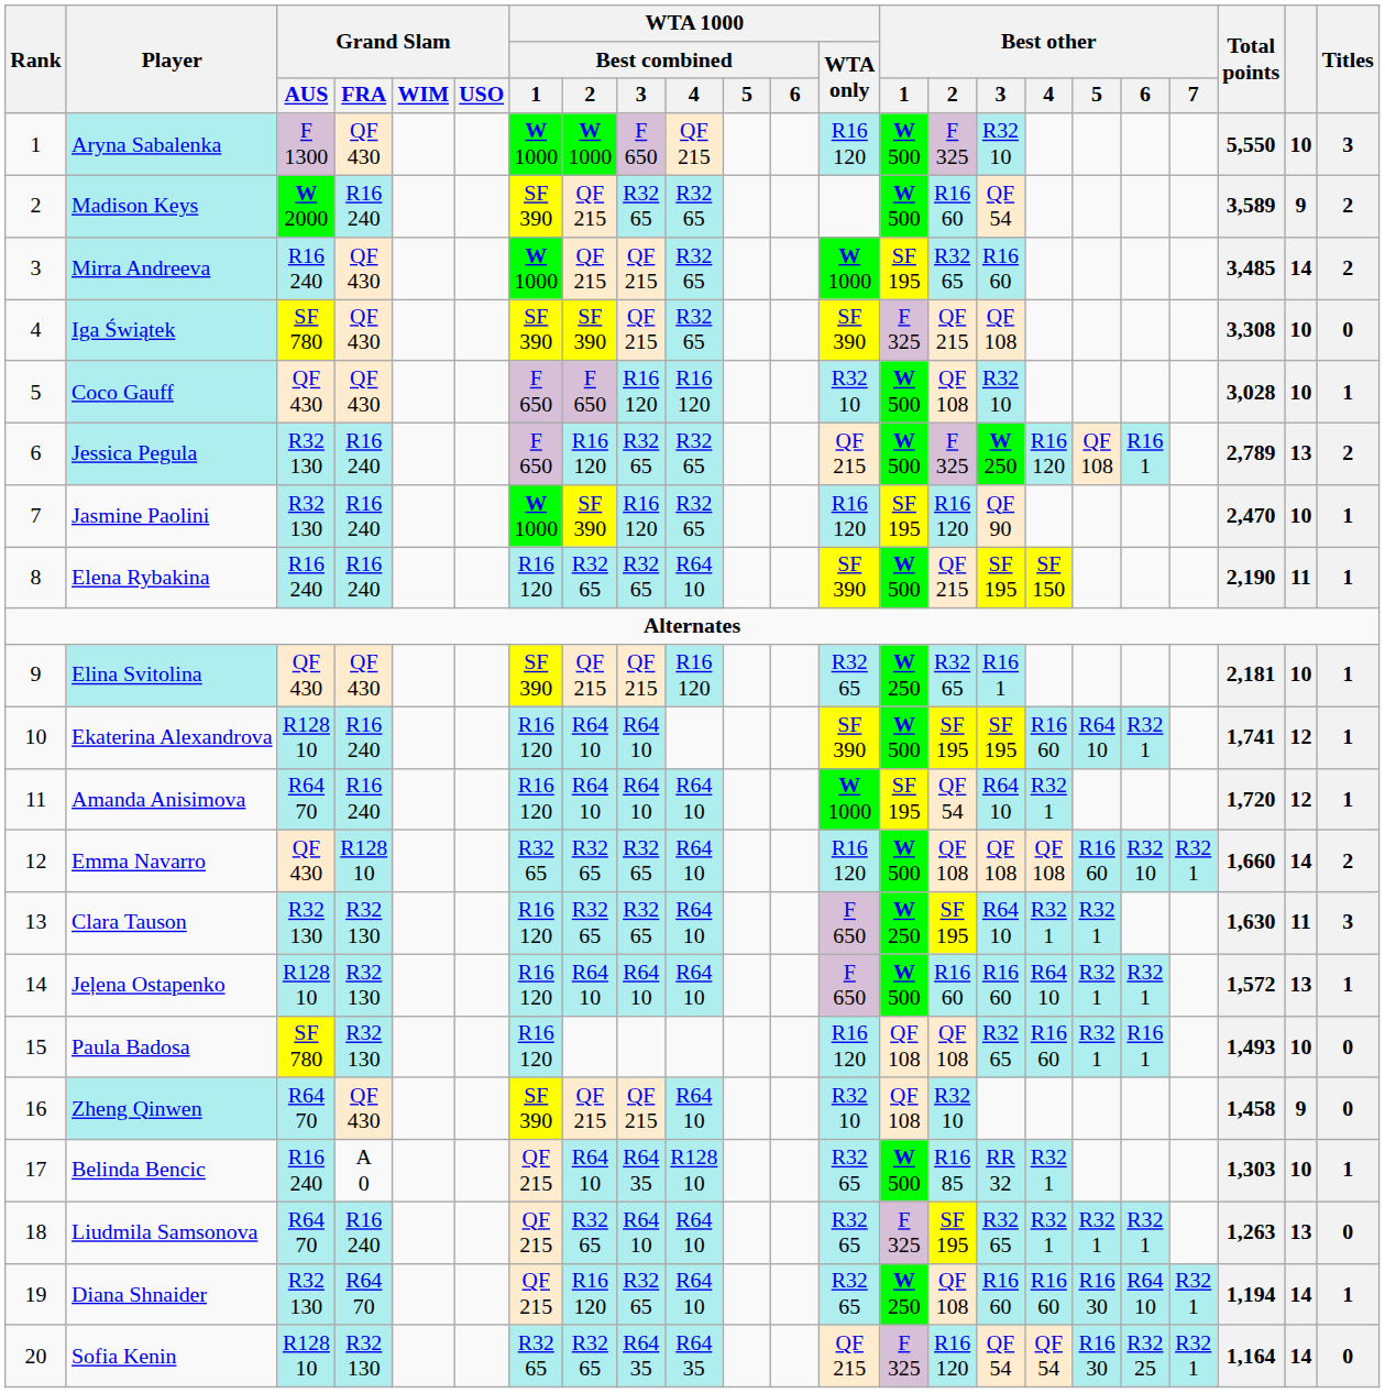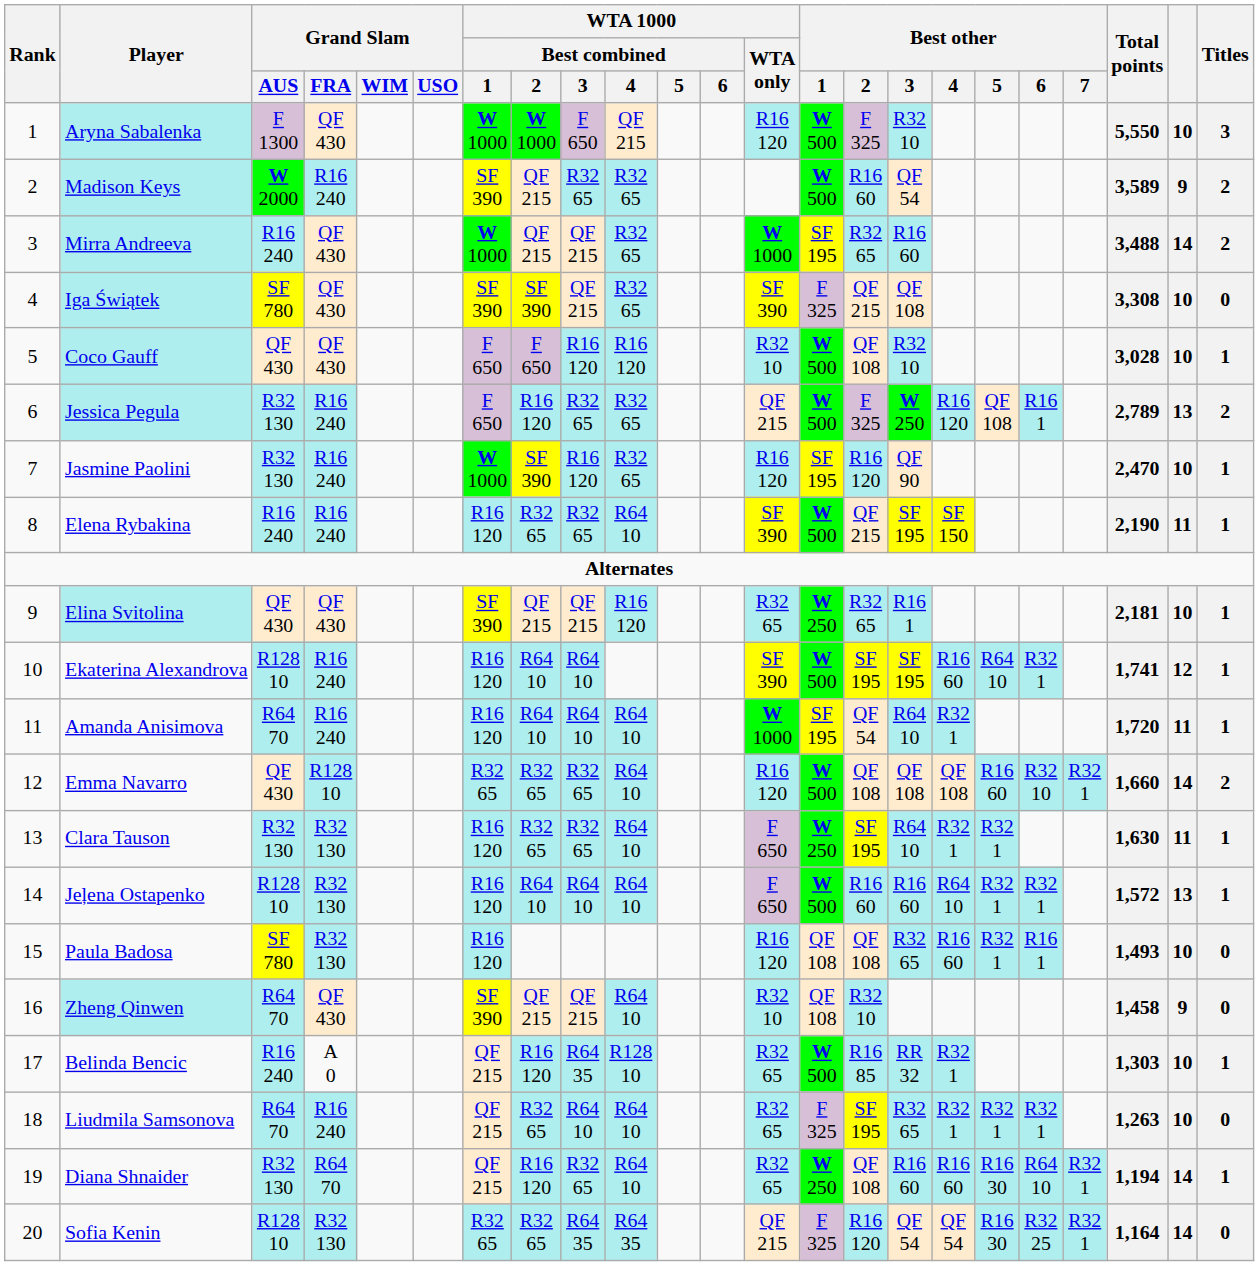 <table class="wikitable nowrap" style=font-size:90%;text-align:center>
 <tr>
 <th rowspan=3>Rank</th>
 <th rowspan=3>Player</th>
 <th rowspan=2 colspan=4>Grand Slam</th>
 <th colspan=7>WTA 1000</th>
 <th rowspan=2 colspan=7>Best other</th>
 <th rowspan=3>Total<br>points</th>
 <th rowspan=3></th>
 <th rowspan=3>Titles</th>
 </tr>
 <tr>
 <th colspan=6>Best combined</th>
 <th rowspan=2>WTA<br>only</th>
 </tr>
 <tr>
 <th><a href='#'>AUS</a></th>
 <th><a href='#'>FRA</a></th>
 <th><a href='#'>WIM</a></th>
 <th><a href='#'>USO</a></th>
 <th width=25>1</th>
 <th width=25>2</th>
 <th width=25>3</th>
 <th width=25>4</th>
 <th width=25>5</th>
 <th width=25>6</th>
 <th width=25>1</th>
 <th width=25>2</th>
 <th width=25>3</th>
 <th width=25>4</th>
 <th width=25>5</th>
 <th width=25>6</th>
 <th width=25>7</th>
 </tr>
 <tr>
 <td>1</td>
 <td align=left bgcolor=afeeee> <a href='#'>Aryna Sabalenka</a></td>
 <td bgcolor=thistle><a href='#'>F</a><br>1300</td>
 <td bgcolor=ffebcd><a href='#'>QF</a><br>430</td>
 <td></td>
 <td></td>
 <td bgcolor=lime><strong><a href='#'>W</a></strong><br>1000</td>
 <td bgcolor=lime><strong><a href='#'>W</a></strong><br>1000</td>
 <td bgcolor=thistle><a href='#'>F</a><br>650</td>
 <td bgcolor=ffebcd><a href='#'>QF</a><br>215</td>
 <td></td>
 <td></td>
 <td bgcolor=afeeee><a href='#'>R16</a><br>120</td>
 <td bgcolor=lime><strong><a href='#'>W</a></strong><br>500</td>
 <td bgcolor=thistle><a href='#'>F</a><br>325</td>
 <td bgcolor=afeeee><a href='#'>R32</a><br>10</td>
 <td></td>
 <td></td>
 <td></td>
 <td></td>
 <th>5,550</th>
 <th>10</th>
 <th>3</th>
 </tr>
 <tr>
 <td>2</td>
 <td align=left bgcolor=afeeee> <a href='#'>Madison Keys</a></td>
 <td bgcolor=lime><strong><a href='#'>W</a></strong><br>2000</td>
 <td bgcolor=afeeee><a href='#'>R16</a><br>240</td>
 <td></td>
 <td></td>
 <td bgcolor=yellow><a href='#'>SF</a><br>390</td>
 <td bgcolor=ffebcd><a href='#'>QF</a><br>215</td>
 <td bgcolor=afeeee><a href='#'>R32</a><br>65</td>
 <td bgcolor=afeeee><a href='#'>R32</a><br>65</td>
 <td></td>
 <td></td>
 <td></td>
 <td bgcolor=lime><strong><a href='#'>W</a></strong><br>500</td>
 <td bgcolor=afeeee><a href='#'>R16</a><br>60</td>
 <td bgcolor=ffebcd><a href='#'>QF</a><br>54</td>
 <td></td>
 <td></td>
 <td></td>
 <td></td>
 <th>3,589</th>
 <th>9</th>
 <th>2</th>
 </tr>
 <tr>
 <td>3</td>
 <td align=left bgcolor=afeeee> <a href='#'>Mirra Andreeva</a></td>
 <td bgcolor=afeeee><a href='#'>R16</a><br>240</td>
 <td bgcolor=ffebcd><a href='#'>QF</a><br>430</td>
 <td></td>
 <td></td>
 <td bgcolor=lime><strong><a href='#'>W</a></strong><br>1000</td>
 <td bgcolor=ffebcd><a href='#'>QF</a><br>215</td>
 <td bgcolor=ffebcd><a href='#'>QF</a><br>215</td>
 <td bgcolor=afeeee><a href='#'>R32</a><br>65</td>
 <td></td>
 <td></td>
 <td bgcolor=lime><strong><a href='#'>W</a></strong><br>1000</td>
 <td bgcolor=yellow><a href='#'>SF</a><br>195</td>
 <td bgcolor=afeeee><a href='#'>R32</a><br>65</td>
 <td bgcolor=afeeee><a href='#'>R16</a><br>60</td>
 <td></td>
 <td></td>
 <td></td>
 <td></td>
-<th>3,485</th>
+<th>3,488</th>
 <th>14</th>
 <th>2</th>
 </tr>
 <tr>
 <td>4</td>
 <td align=left bgcolor=afeeee> <a href='#'>Iga Świątek</a></td>
 <td bgcolor=yellow><a href='#'>SF</a><br>780</td>
 <td bgcolor=ffebcd><a href='#'>QF</a><br>430</td>
 <td></td>
 <td></td>
 <td bgcolor=yellow><a href='#'>SF</a><br>390</td>
 <td bgcolor=yellow><a href='#'>SF</a><br>390</td>
 <td bgcolor=ffebcd><a href='#'>QF</a><br>215</td>
 <td bgcolor=afeeee><a href='#'>R32</a><br>65</td>
 <td></td>
 <td></td>
 <td bgcolor=yellow><a href='#'>SF</a><br>390</td>
 <td bgcolor=thistle><a href='#'>F</a><br>325</td>
 <td bgcolor=ffebcd><a href='#'>QF</a><br>215</td>
 <td bgcolor=ffebcd><a href='#'>QF</a><br>108</td>
 <td></td>
 <td></td>
 <td></td>
 <td></td>
 <th>3,308</th>
 <th>10</th>
 <th>0</th>
 </tr>
 <tr>
 <td>5</td>
 <td align=left bgcolor=afeeee> <a href='#'>Coco Gauff</a></td>
 <td bgcolor=ffebcd><a href='#'>QF</a><br>430</td>
 <td bgcolor=ffebcd><a href='#'>QF</a><br>430</td>
 <td></td>
 <td></td>
 <td bgcolor=thistle><a href='#'>F</a><br>650</td>
 <td bgcolor=thistle><a href='#'>F</a><br>650</td>
 <td bgcolor=afeeee><a href='#'>R16</a><br>120</td>
 <td bgcolor=afeeee><a href='#'>R16</a><br>120</td>
 <td></td>
 <td></td>
 <td bgcolor=afeeee><a href='#'>R32</a><br>10</td>
 <td bgcolor=lime><strong><a href='#'>W</a></strong><br>500</td>
 <td bgcolor=ffebcd><a href='#'>QF</a><br>108</td>
 <td bgcolor=afeeee><a href='#'>R32</a><br>10</td>
 <td></td>
 <td></td>
 <td></td>
 <td></td>
 <th>3,028</th>
 <th>10</th>
 <th>1</th>
 </tr>
 <tr>
 <td>6</td>
 <td align=left bgcolor=afeeee> <a href='#'>Jessica Pegula</a></td>
 <td bgcolor=afeeee><a href='#'>R32</a><br>130</td>
 <td bgcolor=afeeee><a href='#'>R16</a><br>240</td>
 <td></td>
 <td></td>
 <td bgcolor=thistle><a href='#'>F</a><br>650</td>
 <td bgcolor=afeeee><a href='#'>R16</a><br>120</td>
 <td bgcolor=afeeee><a href='#'>R32</a><br>65</td>
 <td bgcolor=afeeee><a href='#'>R32</a><br>65</td>
 <td></td>
 <td></td>
 <td bgcolor=ffebcd><a href='#'>QF</a><br>215</td>
 <td bgcolor=lime><strong><a href='#'>W</a></strong><br>500</td>
 <td bgcolor=thistle><a href='#'>F</a><br>325</td>
 <td bgcolor=lime><strong><a href='#'>W</a></strong><br>250</td>
 <td bgcolor=afeeee><a href='#'>R16</a><br>120</td>
 <td bgcolor=ffebcd><a href='#'>QF</a><br>108</td>
 <td bgcolor=afeeee><a href='#'>R16</a><br>1</td>
 <td></td>
 <th>2,789</th>
 <th>13</th>
 <th>2</th>
 </tr>
 <tr>
 <td>7</td>
 <td align=left> <a href='#'>Jasmine Paolini</a></td>
 <td bgcolor=afeeee><a href='#'>R32</a><br>130</td>
 <td bgcolor=afeeee><a href='#'>R16</a><br>240</td>
 <td></td>
 <td></td>
 <td bgcolor=lime><strong><a href='#'>W</a></strong><br>1000</td>
 <td bgcolor=yellow><a href='#'>SF</a><br>390</td>
 <td bgcolor=afeeee><a href='#'>R16</a><br>120</td>
 <td bgcolor=afeeee><a href='#'>R32</a><br>65</td>
 <td></td>
 <td></td>
 <td bgcolor=afeeee><a href='#'>R16</a><br>120</td>
 <td bgcolor=yellow><a href='#'>SF</a><br>195</td>
 <td bgcolor=afeeee><a href='#'>R16</a><br>120</td>
 <td bgcolor=ffebcd><a href='#'>QF</a><br>90</td>
 <td></td>
 <td></td>
 <td></td>
 <td></td>
 <th>2,470</th>
 <th>10</th>
 <th>1</th>
 </tr>
 <tr>
 <td>8</td>
 <td align=left> <a href='#'>Elena Rybakina</a></td>
 <td bgcolor=afeeee><a href='#'>R16</a><br>240</td>
 <td bgcolor=afeeee><a href='#'>R16</a><br>240</td>
 <td></td>
 <td></td>
 <td bgcolor=afeeee><a href='#'>R16</a><br>120</td>
 <td bgcolor=afeeee><a href='#'>R32</a><br>65</td>
 <td bgcolor=afeeee><a href='#'>R32</a><br>65</td>
 <td bgcolor=afeeee><a href='#'>R64</a><br>10</td>
 <td></td>
 <td></td>
 <td bgcolor=yellow><a href='#'>SF</a><br>390</td>
 <td bgcolor=lime><strong><a href='#'>W</a></strong><br>500</td>
 <td bgcolor=ffebcd><a href='#'>QF</a><br>215</td>
 <td bgcolor=yellow><a href='#'>SF</a><br>195</td>
 <td bgcolor=yellow><a href='#'>SF</a><br>150</td>
 <td></td>
 <td></td>
 <td></td>
 <th>2,190</th>
 <th>11</th>
 <th>1</th>
 </tr>
 <tr>
 <td colspan=23><strong>Alternates</strong></td>
 </tr>
 <tr>
 <td>9</td>
 <td align=left bgcolor=afeeee> <a href='#'>Elina Svitolina</a></td>
 <td bgcolor=ffebcd><a href='#'>QF</a><br>430</td>
 <td bgcolor=ffebcd><a href='#'>QF</a><br>430</td>
 <td></td>
 <td></td>
 <td bgcolor=yellow><a href='#'>SF</a><br>390</td>
 <td bgcolor=ffebcd><a href='#'>QF</a><br>215</td>
 <td bgcolor=ffebcd><a href='#'>QF</a><br>215</td>
 <td bgcolor=afeeee><a href='#'>R16</a><br>120</td>
 <td></td>
 <td></td>
 <td bgcolor=afeeee><a href='#'>R32</a><br>65</td>
 <td bgcolor=lime><strong><a href='#'>W</a></strong><br>250</td>
 <td bgcolor=afeeee><a href='#'>R32</a><br>65</td>
 <td bgcolor=afeeee><a href='#'>R16</a><br>1</td>
 <td></td>
 <td></td>
 <td></td>
 <td></td>
 <th>2,181</th>
 <th>10</th>
 <th>1</th>
 </tr>
 <tr>
 <td>10</td>
 <td align=left> <a href='#'>Ekaterina Alexandrova</a></td>
 <td bgcolor=afeeee><a href='#'>R128</a><br>10</td>
 <td bgcolor=afeeee><a href='#'>R16</a><br>240</td>
 <td></td>
 <td></td>
 <td bgcolor=afeeee><a href='#'>R16</a><br>120</td>
 <td bgcolor=afeeee><a href='#'>R64</a><br>10</td>
 <td bgcolor=afeeee><a href='#'>R64</a><br>10</td>
 <td></td>
 <td></td>
 <td></td>
 <td bgcolor=yellow><a href='#'>SF</a><br>390</td>
 <td bgcolor=lime><strong><a href='#'>W</a></strong><br>500</td>
 <td bgcolor=yellow><a href='#'>SF</a><br>195</td>
 <td bgcolor=yellow><a href='#'>SF</a><br>195</td>
 <td bgcolor=afeeee><a href='#'>R16</a><br>60</td>
 <td bgcolor=afeeee><a href='#'>R64</a><br>10</td>
 <td bgcolor=afeeee><a href='#'>R32</a><br>1</td>
 <td></td>
 <th>1,741</th>
 <th>12</th>
 <th>1</th>
 </tr>
 <tr>
 <td>11</td>
 <td align=left> <a href='#'>Amanda Anisimova</a></td>
 <td bgcolor=afeeee><a href='#'>R64</a><br>70</td>
 <td bgcolor=afeeee><a href='#'>R16</a><br>240</td>
 <td></td>
 <td></td>
 <td bgcolor=afeeee><a href='#'>R16</a><br>120</td>
 <td bgcolor=afeeee><a href='#'>R64</a><br>10</td>
 <td bgcolor=afeeee><a href='#'>R64</a><br>10</td>
 <td bgcolor=afeeee><a href='#'>R64</a><br>10</td>
 <td></td>
 <td></td>
 <td bgcolor=lime><strong><a href='#'>W</a></strong><br>1000</td>
 <td bgcolor=yellow><a href='#'>SF</a><br>195</td>
 <td bgcolor=ffebcd><a href='#'>QF</a><br>54</td>
 <td bgcolor=afeeee><a href='#'>R64</a><br>10</td>
 <td bgcolor=afeeee><a href='#'>R32</a><br>1</td>
 <td></td>
 <td></td>
 <td></td>
 <th>1,720</th>
-<th>12</th>
+<th>11</th>
 <th>1</th>
 </tr>
 <tr>
 <td>12</td>
 <td align=left> <a href='#'>Emma Navarro</a></td>
 <td bgcolor=ffebcd><a href='#'>QF</a><br>430</td>
 <td bgcolor=afeeee><a href='#'>R128</a><br>10</td>
 <td></td>
 <td></td>
 <td bgcolor=afeeee><a href='#'>R32</a><br>65</td>
 <td bgcolor=afeeee><a href='#'>R32</a><br>65</td>
 <td bgcolor=afeeee><a href='#'>R32</a><br>65</td>
 <td bgcolor=afeeee><a href='#'>R64</a><br>10</td>
 <td></td>
 <td></td>
 <td bgcolor=afeeee><a href='#'>R16</a><br>120</td>
 <td bgcolor=lime><strong><a href='#'>W</a></strong><br>500</td>
 <td bgcolor=ffebcd><a href='#'>QF</a><br>108</td>
 <td bgcolor=ffebcd><a href='#'>QF</a><br>108</td>
 <td bgcolor=ffebcd><a href='#'>QF</a><br>108</td>
 <td bgcolor=afeeee><a href='#'>R16</a><br>60</td>
 <td bgcolor=afeeee><a href='#'>R32</a><br>10</td>
 <td bgcolor=afeeee><a href='#'>R32</a><br>1</td>
 <th>1,660</th>
 <th>14</th>
 <th>2</th>
 </tr>
 <tr>
 <td>13</td>
 <td align=left> <a href='#'>Clara Tauson</a></td>
 <td bgcolor=afeeee><a href='#'>R32</a><br>130</td>
 <td bgcolor=afeeee><a href='#'>R32</a><br>130</td>
 <td></td>
 <td></td>
 <td bgcolor=afeeee><a href='#'>R16</a><br>120</td>
 <td bgcolor=afeeee><a href='#'>R32</a><br>65</td>
 <td bgcolor=afeeee><a href='#'>R32</a><br>65</td>
 <td bgcolor=afeeee><a href='#'>R64</a><br>10</td>
 <td></td>
 <td></td>
 <td bgcolor=thistle><a href='#'>F</a><br>650</td>
 <td bgcolor=lime><strong><a href='#'>W</a></strong><br>250</td>
 <td bgcolor=yellow><a href='#'>SF</a><br>195</td>
 <td bgcolor=afeeee><a href='#'>R64</a><br>10</td>
 <td bgcolor=afeeee><a href='#'>R32</a><br>1</td>
 <td bgcolor=afeeee><a href='#'>R32</a><br>1</td>
 <td></td>
 <td></td>
 <th>1,630</th>
 <th>11</th>
-<th>3</th>
+<th>1</th>
 </tr>
 <tr>
 <td>14</td>
 <td align=left> <a href='#'>Jeļena Ostapenko</a></td>
 <td bgcolor=afeeee><a href='#'>R128</a><br>10</td>
 <td bgcolor=afeeee><a href='#'>R32</a><br>130</td>
 <td></td>
 <td></td>
 <td bgcolor=afeeee><a href='#'>R16</a><br>120</td>
 <td bgcolor=afeeee><a href='#'>R64</a><br>10</td>
 <td bgcolor=afeeee><a href='#'>R64</a><br>10</td>
 <td bgcolor=afeeee><a href='#'>R64</a><br>10</td>
 <td></td>
 <td></td>
 <td bgcolor=thistle><a href='#'>F</a><br>650</td>
 <td bgcolor=lime><strong><a href='#'>W</a></strong><br>500</td>
 <td bgcolor=afeeee><a href='#'>R16</a><br>60</td>
 <td bgcolor=afeeee><a href='#'>R16</a><br>60</td>
 <td bgcolor=afeeee><a href='#'>R64</a><br>10</td>
 <td bgcolor=afeeee><a href='#'>R32</a><br>1</td>
 <td bgcolor=afeeee><a href='#'>R32</a><br>1</td>
 <td></td>
 <th>1,572</th>
 <th>13</th>
 <th>1</th>
 </tr>
 <tr>
 <td>15</td>
 <td align=left> <a href='#'>Paula Badosa</a></td>
 <td bgcolor=yellow><a href='#'>SF</a><br>780</td>
 <td bgcolor=afeeee><a href='#'>R32</a><br>130</td>
 <td></td>
 <td></td>
 <td bgcolor=afeeee><a href='#'>R16</a><br>120</td>
 <td></td>
 <td></td>
 <td></td>
 <td></td>
 <td></td>
 <td bgcolor=afeeee><a href='#'>R16</a><br>120</td>
 <td bgcolor=ffebcd><a href='#'>QF</a><br>108</td>
 <td bgcolor=ffebcd><a href='#'>QF</a><br>108</td>
 <td bgcolor=afeeee><a href='#'>R32</a><br>65</td>
 <td bgcolor=afeeee><a href='#'>R16</a><br>60</td>
 <td bgcolor=afeeee><a href='#'>R32</a><br>1</td>
 <td bgcolor=afeeee><a href='#'>R16</a><br>1</td>
 <td></td>
 <th>1,493</th>
 <th>10</th>
 <th>0</th>
 </tr>
 <tr>
 <td>16</td>
 <td align=left bgcolor=afeeee> <a href='#'>Zheng Qinwen</a></td>
 <td bgcolor=afeeee><a href='#'>R64</a><br>70</td>
 <td bgcolor=ffebcd><a href='#'>QF</a><br>430</td>
 <td></td>
 <td></td>
 <td bgcolor=yellow><a href='#'>SF</a><br>390</td>
 <td bgcolor=ffebcd><a href='#'>QF</a><br>215</td>
 <td bgcolor=ffebcd><a href='#'>QF</a><br>215</td>
 <td bgcolor=afeeee><a href='#'>R64</a><br>10</td>
 <td></td>
 <td></td>
 <td bgcolor=afeeee><a href='#'>R32</a><br>10</td>
 <td bgcolor=ffebcd><a href='#'>QF</a><br>108</td>
 <td bgcolor=afeeee><a href='#'>R32</a><br>10</td>
 <td></td>
 <td></td>
 <td></td>
 <td></td>
 <td></td>
 <th>1,458</th>
 <th>9</th>
 <th>0</th>
 </tr>
 <tr>
 <td>17</td>
 <td align=left> <a href='#'>Belinda Bencic</a></td>
 <td bgcolor=afeeee><a href='#'>R16</a><br>240</td>
 <td>A<br>0</td>
 <td></td>
 <td></td>
 <td bgcolor=ffebcd><a href='#'>QF</a><br>215</td>
-<td bgcolor=afeeee><a href='#'>R64</a><br>10</td>
+<td bgcolor=afeeee><a href='#'>R16</a><br>120</td>
 <td bgcolor=afeeee><a href='#'>R64</a><br>35</td>
 <td bgcolor=afeeee><a href='#'>R128</a><br>10</td>
 <td></td>
 <td></td>
 <td bgcolor=afeeee><a href='#'>R32</a><br>65</td>
 <td bgcolor=lime><strong><a href='#'>W</a></strong><br>500</td>
 <td bgcolor=afeeee><a href='#'>R16</a><br>85</td>
 <td bgcolor=afeeee><a href='#'>RR</a><br>32</td>
 <td bgcolor=afeeee><a href='#'>R32</a><br>1</td>
 <td></td>
 <td></td>
 <td></td>
 <th>1,303</th>
 <th>10</th>
 <th>1</th>
 </tr>
 <tr>
 <td>18</td>
 <td align=left> <a href='#'>Liudmila Samsonova</a></td>
 <td bgcolor=afeeee><a href='#'>R64</a><br>70</td>
 <td bgcolor=afeeee><a href='#'>R16</a><br>240</td>
 <td></td>
 <td></td>
 <td bgcolor=ffebcd><a href='#'>QF</a><br>215</td>
 <td bgcolor=afeeee><a href='#'>R32</a><br>65</td>
 <td bgcolor=afeeee><a href='#'>R64</a><br>10</td>
 <td bgcolor=afeeee><a href='#'>R64</a><br>10</td>
 <td></td>
 <td></td>
 <td bgcolor=afeeee><a href='#'>R32</a><br>65</td>
 <td bgcolor=thistle><a href='#'>F</a><br>325</td>
 <td bgcolor=yellow><a href='#'>SF</a><br>195</td>
 <td bgcolor=afeeee><a href='#'>R32</a><br>65</td>
 <td bgcolor=afeeee><a href='#'>R32</a><br>1</td>
 <td bgcolor=afeeee><a href='#'>R32</a><br>1</td>
 <td bgcolor=afeeee><a href='#'>R32</a><br>1</td>
 <td></td>
 <th>1,263</th>
-<th>13</th>
+<th>10</th>
 <th>0</th>
 </tr>
 <tr>
 <td>19</td>
 <td align=left> <a href='#'>Diana Shnaider</a></td>
 <td bgcolor=afeeee><a href='#'>R32</a><br>130</td>
 <td bgcolor=afeeee><a href='#'>R64</a><br>70</td>
 <td></td>
 <td></td>
 <td bgcolor=ffebcd><a href='#'>QF</a><br>215</td>
 <td bgcolor=afeeee><a href='#'>R16</a><br>120</td>
 <td bgcolor=afeeee><a href='#'>R32</a><br>65</td>
 <td bgcolor=afeeee><a href='#'>R64</a><br>10</td>
 <td></td>
 <td></td>
 <td bgcolor=afeeee><a href='#'>R32</a><br>65</td>
 <td bgcolor=lime><strong><a href='#'>W</a></strong><br>250</td>
 <td bgcolor=ffebcd><a href='#'>QF</a><br>108</td>
 <td bgcolor=afeeee><a href='#'>R16</a><br>60</td>
 <td bgcolor=afeeee><a href='#'>R16</a><br>60</td>
 <td bgcolor=afeeee><a href='#'>R16</a><br>30</td>
 <td bgcolor=afeeee><a href='#'>R64</a><br>10</td>
 <td bgcolor=afeeee><a href='#'>R32</a><br>1</td>
 <th>1,194</th>
 <th>14</th>
 <th>1</th>
 </tr>
 <tr>
 <td>20</td>
 <td align=left> <a href='#'>Sofia Kenin</a></td>
 <td bgcolor=afeeee><a href='#'>R128</a><br>10</td>
 <td bgcolor=afeeee><a href='#'>R32</a><br>130</td>
 <td></td>
 <td></td>
 <td bgcolor=afeeee><a href='#'>R32</a><br>65</td>
 <td bgcolor=afeeee><a href='#'>R32</a><br>65</td>
 <td bgcolor=afeeee><a href='#'>R64</a><br>35</td>
 <td bgcolor=afeeee><a href='#'>R64</a><br>35</td>
 <td></td>
 <td></td>
 <td bgcolor=ffebcd><a href='#'>QF</a><br>215</td>
 <td bgcolor=thistle><a href='#'>F</a><br>325</td>
 <td bgcolor=afeeee><a href='#'>R16</a><br>120</td>
 <td bgcolor=ffebcd><a href='#'>QF</a><br>54</td>
 <td bgcolor=ffebcd><a href='#'>QF</a><br>54</td>
 <td bgcolor=afeeee><a href='#'>R16</a><br>30</td>
 <td bgcolor=afeeee><a href='#'>R32</a><br>25</td>
 <td bgcolor=afeeee><a href='#'>R32</a><br>1</td>
 <th>1,164</th>
 <th>14</th>
 <th>0</th>
 </tr>
 </table>
